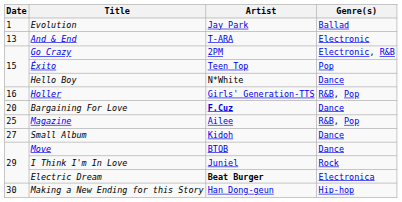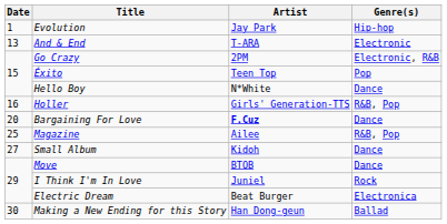 <table class="wikitable" style="text-align: left;">
 <tr>
 <th>Date</th>
 <th>Title</th>
 <th>Artist</th>
 <th>Genre(s)</th>
 </tr>
 <tr>
 <td>1</td>
 <td><em>Evolution</em></td>
 <td><a href='#'>Jay Park</a></td>
-<td><a href='#'>Ballad</a></td>
+<td><a href='#'>Hip-hop</a></td>
 </tr>
 <tr>
 <td>13</td>
 <td><em><a href='#'>And & End</a></em></td>
 <td><a href='#'>T-ARA</a></td>
 <td><a href='#'>Electronic</a></td>
 </tr>
 <tr>
 <td rowspan="3">15</td>
 <td><em><a href='#'>Go Crazy</a></em></td>
 <td><a href='#'>2PM</a></td>
 <td><a href='#'>Electronic</a>, <a href='#'>R&B</a></td>
 </tr>
 <tr>
 <td><em><a href='#'>Éxito</a></em></td>
 <td><a href='#'>Teen Top</a></td>
 <td><a href='#'>Pop</a></td>
 </tr>
 <tr>
 <td><em>Hello Boy</em></td>
 <td>N*White</td>
 <td><a href='#'>Dance</a></td>
 </tr>
 <tr>
 <td>16</td>
 <td><em><a href='#'>Holler</a></em></td>
 <td><a href='#'>Girls' Generation-TTS</a></td>
 <td><a href='#'>R&B</a>, <a href='#'>Pop</a></td>
 </tr>
 <tr>
 <td>20</td>
 <td><em>Bargaining For Love</em></td>
 <td><strong><a href='#'>F.Cuz</a></strong></td>
 <td><a href='#'>Dance</a></td>
 </tr>
 <tr>
 <td>25</td>
 <td><em><a href='#'>Magazine</a></em></td>
 <td><a href='#'>Ailee</a></td>
 <td><a href='#'>R&B</a>, <a href='#'>Pop</a></td>
 </tr>
 <tr>
 <td>27</td>
 <td><em>Small Album</em></td>
 <td><a href='#'>Kidoh</a></td>
 <td><a href='#'>Dance</a></td>
 </tr>
 <tr>
 <td rowspan="3">29</td>
 <td><em><a href='#'>Move</a></em></td>
 <td><a href='#'>BTOB</a></td>
 <td><a href='#'>Dance</a></td>
 </tr>
 <tr>
 <td><em>I Think I'm In Love</em></td>
 <td><a href='#'>Juniel</a></td>
 <td><a href='#'>Rock</a></td>
 </tr>
 <tr>
 <td><em>Electric Dream</em></td>
-<td><strong>Beat Burger</strong></td>
+<td>Beat Burger</td>
 <td><a href='#'>Electronica</a></td>
 </tr>
 <tr>
 <td>30</td>
 <td><em>Making a New Ending for this Story</em></td>
 <td><a href='#'>Han Dong-geun</a></td>
-<td><a href='#'>Hip-hop</a></td>
+<td><a href='#'>Ballad</a></td>
 </tr>
 </table>
